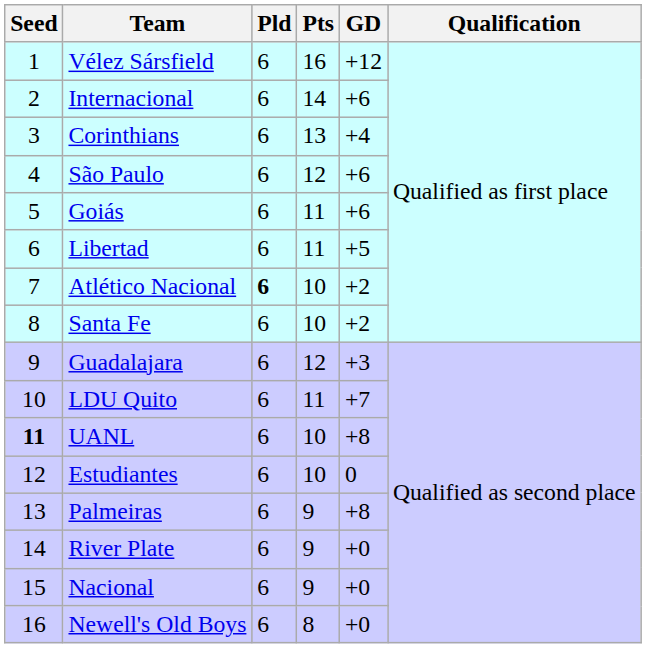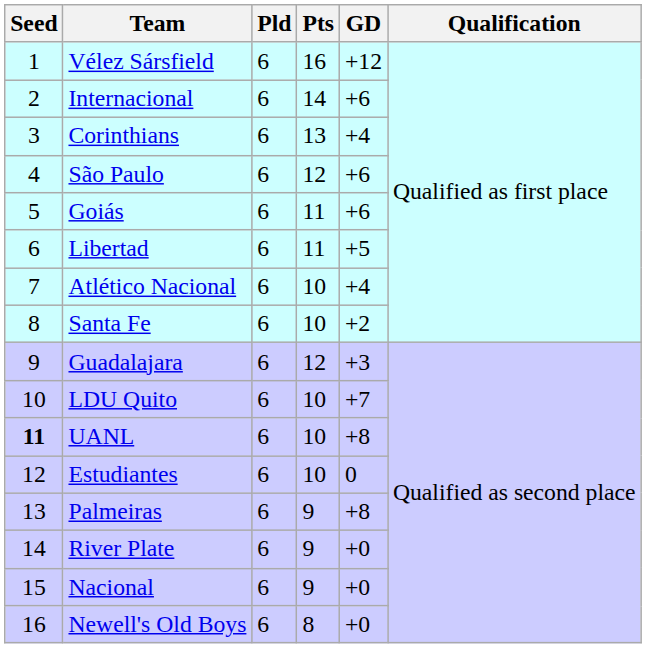 <table class="wikitable">
 <tr>
 <th>Seed</th>
 <th>Team</th>
 <th>Pld</th>
 <th>Pts</th>
 <th>GD</th>
 <th>Qualification</th>
 </tr>
 <tr bgcolor=#ccffff>
 <td align="center">1</td>
 <td> <a href='#'>Vélez Sársfield</a></td>
 <td>6</td>
 <td>16</td>
 <td>+12</td>
 <td rowspan=8>Qualified as first place</td>
 </tr>
 <tr bgcolor=#ccffff>
 <td align="center">2</td>
 <td> <a href='#'>Internacional</a></td>
 <td>6</td>
 <td>14</td>
 <td>+6</td>
 </tr>
 <tr bgcolor=#ccffff>
 <td align="center">3</td>
 <td> <a href='#'>Corinthians</a></td>
 <td>6</td>
 <td>13</td>
 <td>+4</td>
 </tr>
 <tr bgcolor=#ccffff>
 <td align="center">4</td>
 <td> <a href='#'>São Paulo</a></td>
 <td>6</td>
 <td>12</td>
 <td>+6</td>
 </tr>
 <tr bgcolor=#ccffff>
 <td align="center">5</td>
 <td> <a href='#'>Goiás</a></td>
 <td>6</td>
 <td>11</td>
 <td>+6</td>
 </tr>
 <tr bgcolor=#ccffff>
 <td align="center">6</td>
 <td> <a href='#'>Libertad</a></td>
 <td>6</td>
 <td>11</td>
 <td>+5</td>
 </tr>
 <tr bgcolor=#ccffff>
 <td align="center">7</td>
 <td> <a href='#'>Atlético Nacional</a></td>
-<td><strong>6</strong></td>
+<td>6</td>
 <td>10</td>
-<td>+2</td>
+<td>+4</td>
 </tr>
 <tr bgcolor=#ccffff>
 <td align="center">8</td>
 <td> <a href='#'>Santa Fe</a></td>
 <td>6</td>
 <td>10</td>
 <td>+2</td>
 </tr>
 <tr bgcolor="ccccff">
 <td align="center">9</td>
 <td> <a href='#'>Guadalajara</a></td>
 <td>6</td>
 <td>12</td>
 <td>+3</td>
 <td rowspan=8>Qualified as second place</td>
 </tr>
 <tr bgcolor="ccccff">
 <td align="center">10</td>
 <td> <a href='#'>LDU Quito</a></td>
 <td>6</td>
-<td>11</td>
+<td>10</td>
 <td>+7</td>
 </tr>
 <tr bgcolor="ccccff">
 <td align="center"><strong>11</strong></td>
 <td> <a href='#'>UANL</a></td>
 <td>6</td>
 <td>10</td>
 <td>+8</td>
 </tr>
 <tr bgcolor="ccccff">
 <td align="center">12</td>
 <td> <a href='#'>Estudiantes</a></td>
 <td>6</td>
 <td>10</td>
 <td>0</td>
 </tr>
 <tr bgcolor="ccccff">
 <td align="center">13</td>
 <td> <a href='#'>Palmeiras</a></td>
 <td>6</td>
 <td>9</td>
 <td>+8</td>
 </tr>
 <tr bgcolor="ccccff">
 <td align="center">14</td>
 <td> <a href='#'>River Plate</a></td>
 <td>6</td>
 <td>9</td>
 <td>+0</td>
 </tr>
 <tr bgcolor="ccccff">
 <td align="center">15</td>
 <td> <a href='#'>Nacional</a></td>
 <td>6</td>
 <td>9</td>
 <td>+0</td>
 </tr>
 <tr bgcolor="ccccff">
 <td align="center">16</td>
 <td> <a href='#'>Newell's Old Boys</a></td>
 <td>6</td>
 <td>8</td>
 <td>+0</td>
 </tr>
 </table>
